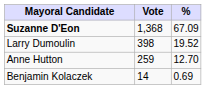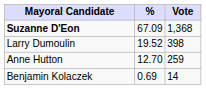 <table class="wikitable">
 <tr>
 <th style="background:#ddf; width:200px;">Mayoral Candidate</th>
+<th style="background:#ddf; width:30px;">%</th>
 <th style="background:#ddf; width:50px;">Vote</th>
-<th style="background:#ddf; width:30px;">%</th>
 </tr>
 <tr>
 <td><strong>Suzanne D'Eon</strong></td>
+<td>67.09</td>
 <td>1,368</td>
-<td>67.09</td>
 </tr>
 <tr>
 <td>Larry Dumoulin</td>
+<td>19.52</td>
 <td>398</td>
-<td>19.52</td>
 </tr>
 <tr>
 <td>Anne Hutton</td>
+<td>12.70</td>
 <td>259</td>
-<td>12.70</td>
 </tr>
 <tr>
 <td>Benjamin Kolaczek</td>
+<td>0.69</td>
 <td>14</td>
-<td>0.69</td>
 </tr>
 </table>
